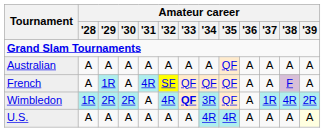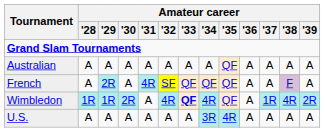 <table class="wikitable">
 <tr style="background:#efefef;">
 <th rowspan="2" style="width:100px;">Tournament</th>
 <th colspan="28">Amateur career</th>
 </tr>
 <tr>
 <th>'28</th>
 <th>'29</th>
 <th>'30</th>
 <th>'31</th>
 <th>'32</th>
 <th>'33</th>
 <th>'34</th>
 <th>'35</th>
 <th>'36</th>
 <th>'37</th>
 <th>'38</th>
 <th>'39</th>
 </tr>
 <tr>
 <td colspan="28"><strong><a href='#'>Grand Slam Tournaments</a></strong></td>
 </tr>
 <tr>
 <td style="background:#EFEFEF;"><a href='#'>Australian</a></td>
 <td style="text-align:center;">A</td>
 <td style="text-align:center;">A</td>
 <td style="text-align:center;">A</td>
 <td style="text-align:center;">A</td>
 <td style="text-align:center;">A</td>
 <td style="text-align:center;">A</td>
 <td style="text-align:center;">A</td>
 <td style="text-align:center; background:#ffebcd;"><a href='#'>QF</a></td>
 <td style="text-align:center;">A</td>
 <td style="text-align:center;">A</td>
 <td style="text-align:center;">A</td>
 <td style="text-align:center;">A</td>
 </tr>
 <tr>
 <td style="background:#EFEFEF;"><a href='#'>French</a></td>
 <td style="text-align:center;">A</td>
-<td style="text-align:center; background:#afeeee;"><a href='#'>1R</a></td>
+<td style="text-align:center; background:#afeeee;"><a href='#'>2R</a></td>
 <td style="text-align:center;">A</td>
 <td style="text-align:center; background:#afeeee;"><a href='#'>4R</a></td>
 <td style="text-align:center; background:yellow;"><a href='#'>SF</a></td>
 <td style="text-align:center; background:#ffebcd;"><a href='#'>QF</a></td>
 <td style="text-align:center; background:#ffebcd;"><a href='#'>QF</a></td>
 <td style="text-align:center; background:#ffebcd;"><a href='#'>QF</a></td>
 <td style="text-align:center;">A</td>
 <td style="text-align:center;">A</td>
 <td style="text-align:center; background:thistle;"><a href='#'>F</a></td>
 <td style="text-align:center;">A</td>
 </tr>
 <tr>
 <td style="background:#EFEFEF;"><a href='#'>Wimbledon</a></td>
 <td style="text-align:center; background:#afeeee;"><a href='#'>1R</a></td>
-<td style="text-align:center; background:#afeeee;"><a href='#'>2R</a></td>
+<td style="text-align:center; background:#afeeee;"><a href='#'>1R</a></td>
 <td style="text-align:center; background:#afeeee;"><a href='#'>2R</a></td>
 <td style="text-align:center;">A</td>
 <td style="text-align:center; background:#afeeee;"><a href='#'>4R</a></td>
 <td style="text-align:center; background:#ffebcd;"><strong><a href='#'>QF</a></strong></td>
-<td style="text-align:center; background:#afeeee;"><a href='#'>3R</a></td>
+<td style="text-align:center; background:#afeeee;"><a href='#'>4R</a></td>
 <td style="text-align:center; background:#ffebcd;"><a href='#'>QF</a></td>
 <td style="text-align:center;">A</td>
 <td style="text-align:center; background:#afeeee;"><a href='#'>1R</a></td>
 <td style="text-align:center; background:#afeeee;"><a href='#'>4R</a></td>
 <td style="text-align:center; background:#afeeee;"><a href='#'>2R</a></td>
 </tr>
 <tr>
 <td style="background:#EFEFEF;"><a href='#'>U.S.</a></td>
 <td style="text-align:center;">A</td>
 <td style="text-align:center;">A</td>
 <td style="text-align:center;">A</td>
 <td style="text-align:center;">A</td>
 <td style="text-align:center;">A</td>
 <td style="text-align:center;">A</td>
-<td style="text-align:center; background:#afeeee;"><a href='#'>4R</a></td>
+<td style="text-align:center; background:#afeeee;"><a href='#'>3R</a></td>
 <td style="text-align:center; background:#afeeee;"><a href='#'>4R</a></td>
 <td style="text-align:center;">A</td>
 <td style="text-align:center;">A</td>
 <td style="text-align:center;">A</td>
-<td style="background: lightyellow; text-align:center;">A</td>
+<td style="text-align:center;">A</td>
 </tr>
 </table>
